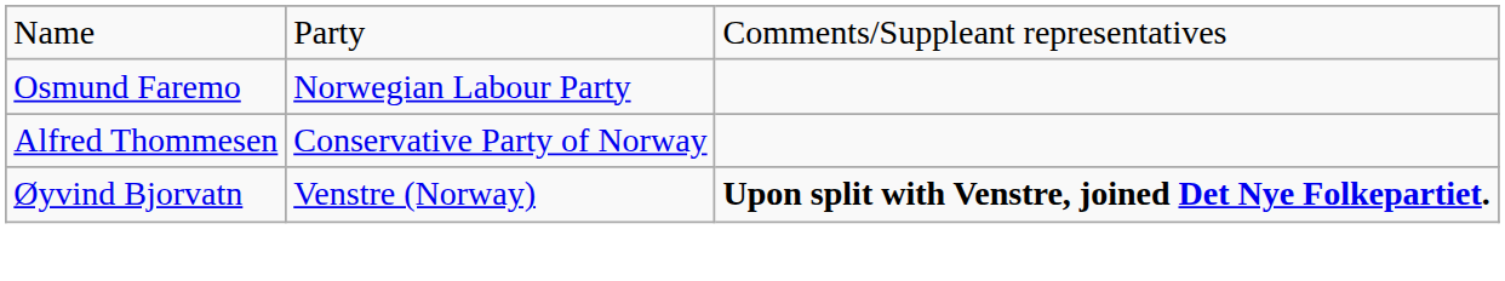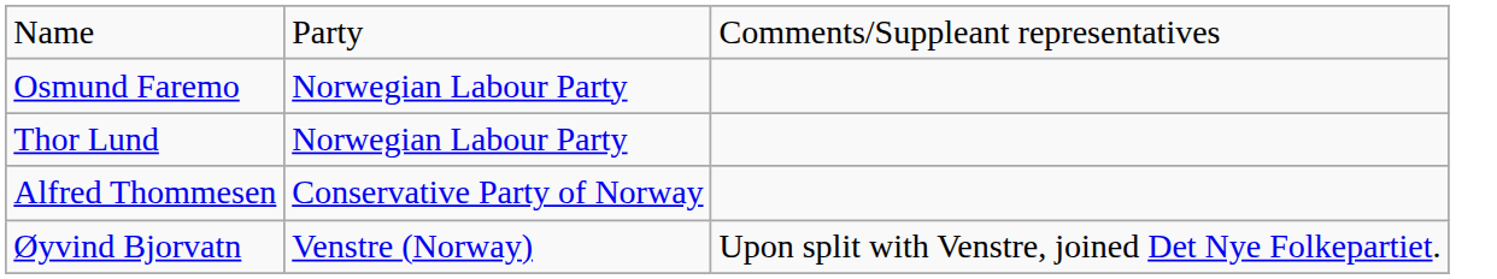 <table class="wikitable">
 <tr>
 <td>Name</td>
 <td>Party</td>
 <td>Comments/Suppleant representatives</td>
 </tr>
 <tr>
 <td><a href='#'>Osmund Faremo</a></td>
 <td><a href='#'>Norwegian Labour Party</a></td>
 <td></td>
 </tr>
 <tr>
+<td><a href='#'>Thor Lund</a></td>
+<td><a href='#'>Norwegian Labour Party</a></td>
+<td></td>
+</tr>
+<tr>
 <td><a href='#'>Alfred Thommesen</a></td>
 <td><a href='#'>Conservative Party of Norway</a></td>
 <td></td>
 </tr>
 <tr>
 <td><a href='#'>Øyvind Bjorvatn</a></td>
 <td><a href='#'>Venstre (Norway)</a></td>
-<td><strong>Upon split with Venstre, joined <a href='#'>Det Nye Folkepartiet</a>.</strong></td>
+<td>Upon split with Venstre, joined <a href='#'>Det Nye Folkepartiet</a>.</td>
 </tr>
 </table>
